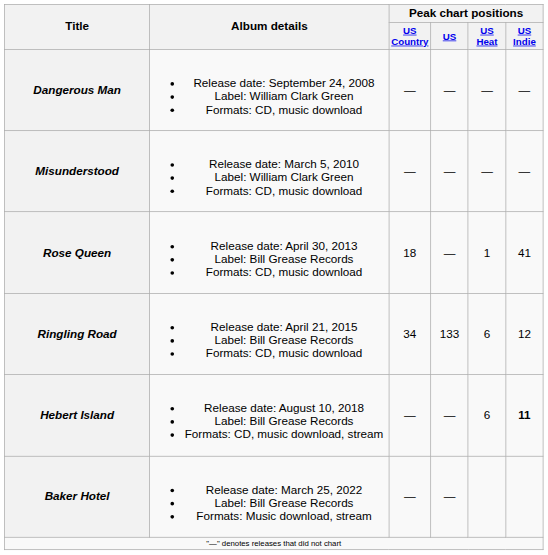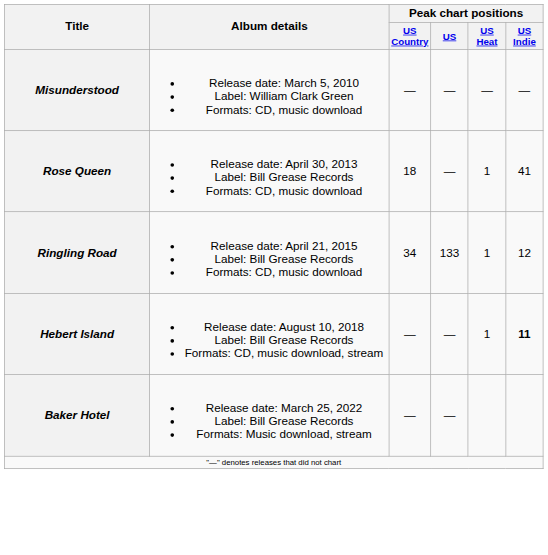 <table class="wikitable plainrowheaders" style="text-align:center;">
 <tr>
 <th rowspan="2" style="width:12em;">Title</th>
 <th rowspan="2" style="width:20em;">Album details</th>
 <th colspan="4">Peak chart positions</th>
 </tr>
 <tr style="font-size:smaller;">
 <th width="45"><a href='#'>US <br>Country</a><br></th>
 <th width="45"><a href='#'>US</a><br></th>
 <th width="45"><a href='#'>US <br>Heat</a><br></th>
 <th width="45"><a href='#'>US <br>Indie</a><br></th>
-</tr>
-<tr>
-<th scope="row"><em>Dangerous Man</em></th>
-<td><br><ul><li>Release date: September 24, 2008</li><li>Label: William Clark Green</li><li>Formats: CD, music download</li></ul></td>
-<td>—</td>
-<td>—</td>
-<td>—</td>
-<td>—</td>
 </tr>
 <tr>
 <th scope="row"><em>Misunderstood</em></th>
 <td><br><ul><li>Release date: March 5, 2010</li><li>Label: William Clark Green</li><li>Formats: CD, music download</li></ul></td>
 <td>—</td>
 <td>—</td>
 <td>—</td>
 <td>—</td>
 </tr>
 <tr>
 <th scope="row"><em>Rose Queen</em></th>
 <td><br><ul><li>Release date: April 30, 2013</li><li>Label: Bill Grease Records</li><li>Formats: CD, music download</li></ul></td>
 <td>18</td>
 <td>—</td>
 <td>1</td>
 <td>41</td>
 </tr>
 <tr>
 <th scope="row"><em>Ringling Road</em></th>
 <td><br><ul><li>Release date: April 21, 2015</li><li>Label: Bill Grease Records</li><li>Formats: CD, music download</li></ul></td>
 <td>34</td>
 <td>133</td>
-<td>6</td>
+<td>1</td>
 <td>12</td>
 </tr>
 <tr>
 <th scope="row"><em>Hebert Island</em></th>
 <td><br><ul><li>Release date: August 10, 2018</li><li>Label: Bill Grease Records</li><li>Formats: CD, music download, stream</li></ul></td>
 <td>—</td>
 <td>—</td>
-<td>6</td>
+<td>1</td>
 <td><strong>11</strong></td>
 </tr>
 <tr>
 <th scope="row"><em>Baker Hotel</em></th>
 <td><br><ul><li>Release date: March 25, 2022</li><li>Label: Bill Grease Records</li><li>Formats: Music download, stream</li></ul></td>
 <td>—</td>
 <td>—</td>
 <td></td>
 <td></td>
 </tr>
 <tr>
 <td colspan="6" style="font-size:8pt">"—" denotes releases that did not chart</td>
 </tr>
 </table>
